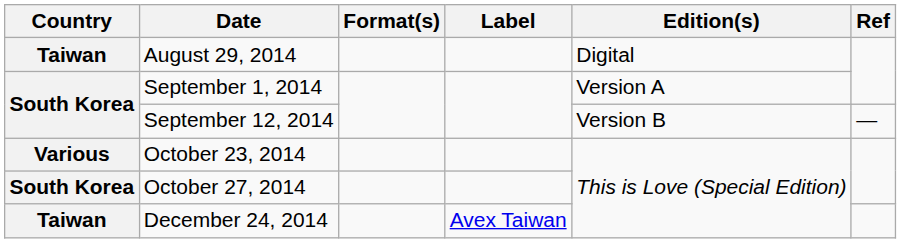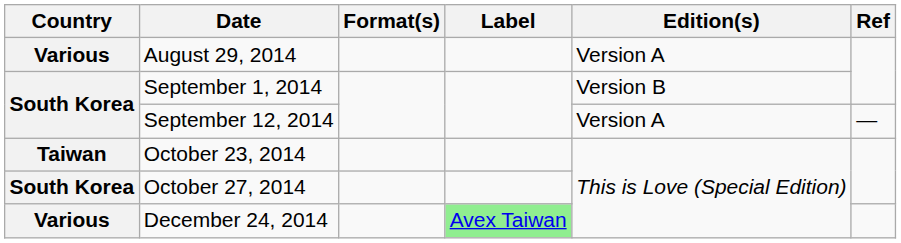 <table class="wikitable plainrowheaders">
 <tr>
 <th scope="col">Country</th>
 <th scope="col">Date</th>
 <th scope="col">Format(s)</th>
 <th scope="col">Label</th>
 <th scope="col">Edition(s)</th>
 <th scope="col">Ref</th>
 </tr>
 <tr>
-<th scope="row">Taiwan</th>
+<th scope="row">Various </th>
 <td>August 29, 2014</td>
 <td></td>
 <td></td>
-<td>Digital</td>
+<td>Version A</td>
 <td rowspan="2"></td>
 </tr>
 <tr>
 <th scope="row" rowspan="2">South Korea</th>
 <td>September 1, 2014</td>
 <td rowspan="2"></td>
 <td rowspan="2"></td>
-<td>Version A</td>
+<td>Version B</td>
 </tr>
 <tr>
 <td>September 12, 2014</td>
-<td>Version B</td>
+<td>Version A</td>
 <td>—</td>
 </tr>
 <tr>
-<th scope="row">Various </th>
+<th scope="row">Taiwan</th>
 <td>October 23, 2014</td>
 <td></td>
 <td></td>
 <td rowspan="3"><em>This is Love (Special Edition)</em></td>
 <td rowspan="2"></td>
 </tr>
 <tr>
 <th scope="row">South Korea</th>
 <td>October 27, 2014</td>
 <td></td>
 <td></td>
 </tr>
 <tr>
-<th scope="row">Taiwan</th>
+<th scope="row">Various </th>
 <td>December 24, 2014</td>
 <td></td>
-<td><a href='#'>Avex Taiwan</a></td>
+<td style="background: lightgreen;"><a href='#'>Avex Taiwan</a></td>
 <td></td>
 </tr>
 </table>
